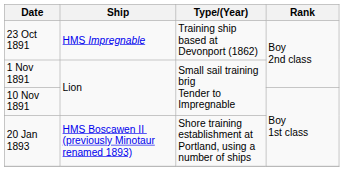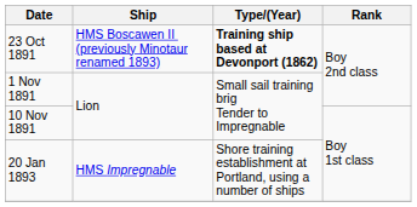 <table class="wikitable">
 <tr>
 <th>Date</th>
 <th>Ship</th>
 <th>Type/(Year)</th>
 <th>Rank</th>
 </tr>
 <tr>
 <td style="width: 60pt;">23 Oct 1891</td>
-<td style="width: 130pt;"><a href='#'>HMS <em>Impregnable</em></a></td>
-<td style="width: 100pt;">Training ship based at Devonport (1862)</td>
+<td><a href='#'>HMS Boscawen II  (previously Minotaur renamed 1893)</a></td>
+<td style="width: 100pt;"><strong>Training ship based at Devonport (1862)</strong></td>
 <td rowspan="2" style="width: 80pt;">Boy<br>2nd class</td>
 </tr>
 <tr>
 <td>1 Nov 1891</td>
 <td rowspan="2">Lion</td>
 <td rowspan="2">Small sail training brig<br>Tender to Impregnable</td>
 </tr>
 <tr>
 <td>10 Nov 1891</td>
 <td rowspan="2">Boy<br>1st class</td>
 </tr>
 <tr>
 <td>20 Jan 1893</td>
-<td><a href='#'>HMS Boscawen II  (previously Minotaur renamed 1893)</a></td>
+<td style="width: 130pt;"><a href='#'>HMS <em>Impregnable</em></a></td>
 <td>Shore training establishment at Portland, using a number of ships</td>
 </tr>
 <tr>
 </tr>
 </table>
